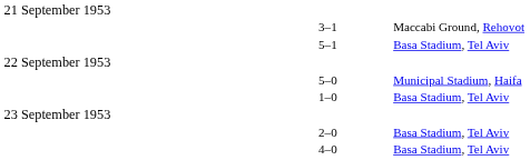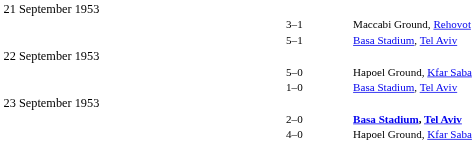 <table style="width:100%;" cellspacing="1">
 <tr>
 <th width=25%></th>
 <th width=10%></th>
 <th></th>
 </tr>
 <tr>
 <td>21 September 1953</td>
 </tr>
 <tr style=font-size:90%>
 <td align=right></td>
 <td align=center>3–1</td>
 <td></td>
 <td>Maccabi Ground, <a href='#'>Rehovot</a></td>
 </tr>
 <tr>
 </tr>
 <tr style=font-size:90%>
 <td align=right></td>
 <td align=center>5–1</td>
 <td></td>
 <td><a href='#'>Basa Stadium</a>, <a href='#'>Tel Aviv</a></td>
 </tr>
 <tr>
 <td>22 September 1953</td>
 </tr>
 <tr style=font-size:90%>
 <td align=right></td>
 <td align=center>5–0</td>
 <td></td>
-<td><a href='#'>Municipal Stadium</a>, <a href='#'>Haifa</a></td>
+<td>Hapoel Ground, <a href='#'>Kfar Saba</a></td>
 </tr>
 <tr style=font-size:90%>
 <td align=right></td>
 <td align=center>1–0</td>
 <td></td>
 <td><a href='#'>Basa Stadium</a>, <a href='#'>Tel Aviv</a></td>
 </tr>
 <tr>
 <td>23 September 1953</td>
 </tr>
 <tr style=font-size:90%>
 <td align=right></td>
 <td align=center>2–0</td>
 <td></td>
-<td><a href='#'>Basa Stadium</a>, <a href='#'>Tel Aviv</a></td>
+<td><strong><a href='#'>Basa Stadium</a>, <a href='#'>Tel Aviv</a></strong></td>
 </tr>
 <tr style=font-size:90%>
 <td align=right></td>
 <td align=center>4–0</td>
 <td></td>
-<td><a href='#'>Basa Stadium</a>, <a href='#'>Tel Aviv</a></td>
+<td>Hapoel Ground, <a href='#'>Kfar Saba</a></td>
 </tr>
 </table>
